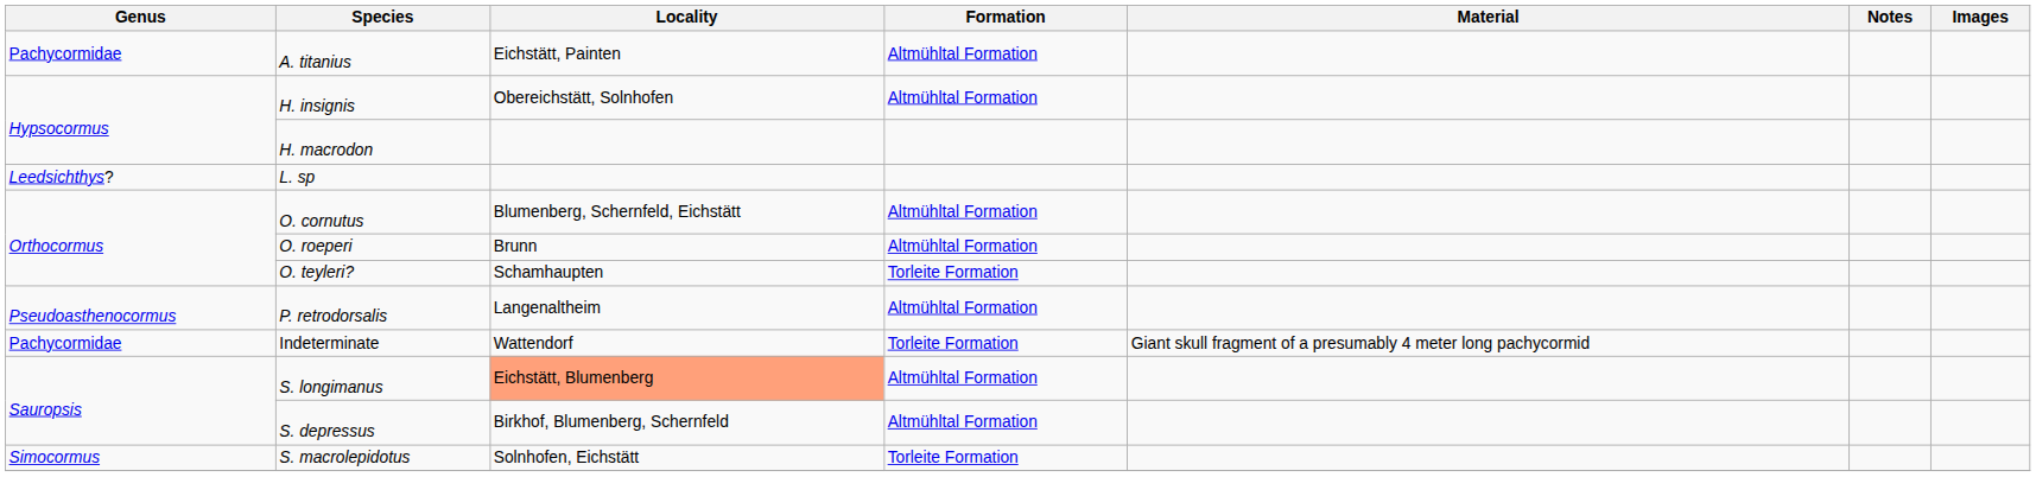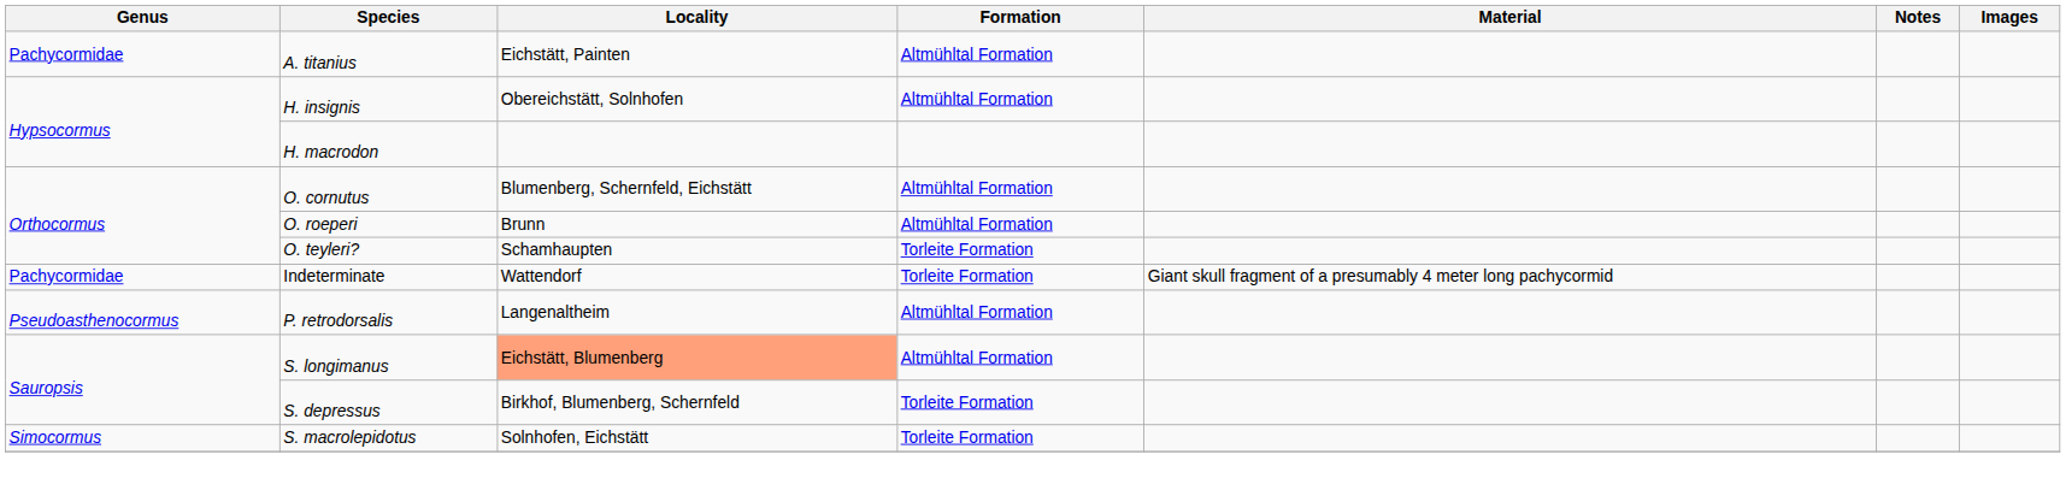 <table class="wikitable" align="center" width="100%">
 <tr>
 <th>Genus</th>
 <th>Species</th>
 <th>Locality</th>
 <th>Formation</th>
 <th>Material</th>
 <th>Notes</th>
 <th>Images</th>
 </tr>
 <tr>
 <td><a href='#'>Pachycormidae</a></td>
 <td><br><em>A. titanius</em></td>
 <td>Eichstätt, Painten</td>
 <td><a href='#'>Altmühltal Formation</a></td>
 <td></td>
 <td></td>
 <td></td>
 </tr>
 <tr>
 <td rowspan="2"><br><em><a href='#'>Hypsocormus</a></em></td>
 <td><br><em>H. insignis</em></td>
 <td>Obereichstätt, Solnhofen</td>
 <td><a href='#'>Altmühltal Formation</a></td>
 <td></td>
 <td></td>
 <td></td>
 </tr>
 <tr>
 <td><br><em>H. macrodon</em></td>
 <td></td>
 <td></td>
 <td></td>
 <td></td>
 <td></td>
 </tr>
 <tr>
-<td><em><a href='#'>Leedsichthys</a></em>?</td>
-<td><em>L. sp</em></td>
-<td></td>
-<td></td>
-<td></td>
-<td></td>
-<td></td>
-</tr>
-<tr>
 <td rowspan="3"><br><em><a href='#'>Orthocormus</a></em></td>
 <td><br><em>O. cornutus</em></td>
 <td>Blumenberg, Schernfeld, Eichstätt</td>
 <td><a href='#'>Altmühltal Formation</a></td>
 <td></td>
 <td></td>
 <td></td>
 </tr>
 <tr>
 <td><em>O. roeperi</em></td>
 <td>Brunn</td>
 <td><a href='#'>Altmühltal Formation</a></td>
 <td></td>
 <td></td>
 <td></td>
 </tr>
 <tr>
 <td><em>O. teyleri?</em></td>
 <td>Schamhaupten</td>
 <td><a href='#'>Torleite Formation</a></td>
 <td></td>
 <td></td>
 <td></td>
 </tr>
 <tr>
+<td><a href='#'>Pachycormidae</a></td>
+<td>Indeterminate</td>
+<td>Wattendorf</td>
+<td><a href='#'>Torleite Formation</a></td>
+<td>Giant skull fragment of a presumably 4 meter long pachycormid</td>
+<td></td>
+<td></td>
+</tr>
+<tr>
 <td><br><em><a href='#'>Pseudoasthenocormus</a></em></td>
 <td><br><em>P. retrodorsalis</em></td>
 <td>Langenaltheim</td>
 <td><a href='#'>Altmühltal Formation</a></td>
 <td></td>
-<td></td>
-<td></td>
-</tr>
-<tr>
-<td><a href='#'>Pachycormidae</a></td>
-<td>Indeterminate</td>
-<td>Wattendorf</td>
-<td><a href='#'>Torleite Formation</a></td>
-<td>Giant skull fragment of a presumably 4 meter long pachycormid</td>
 <td></td>
 <td></td>
 </tr>
 <tr>
 <td rowspan="2"><br><em><a href='#'>Sauropsis</a></em></td>
 <td><br><em>S. longimanus</em></td>
 <td style="background: lightsalmon;">Eichstätt, Blumenberg</td>
 <td><a href='#'>Altmühltal Formation</a></td>
 <td></td>
 <td></td>
 <td></td>
 </tr>
 <tr>
 <td><br><em>S. depressus</em></td>
 <td>Birkhof, Blumenberg, Schernfeld</td>
-<td><a href='#'>Altmühltal Formation</a></td>
+<td><a href='#'>Torleite Formation</a></td>
 <td></td>
 <td></td>
 <td></td>
 </tr>
 <tr>
 <td><em><a href='#'>Simocormus</a></em></td>
 <td><em>S. macrolepidotus</em></td>
 <td>Solnhofen, Eichstätt</td>
 <td><a href='#'>Torleite Formation</a></td>
 <td></td>
 <td></td>
 <td></td>
 </tr>
 <tr>
 </tr>
 </table>
